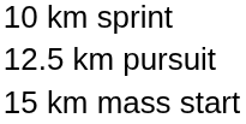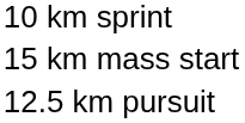 <table>
 <tr>
 <td>10 km sprint<br></td>
+<td></td>
+<td></td>
+<td></td>
+</tr>
+<tr>
+<td>15 km mass start<br></td>
 <td></td>
 <td></td>
 <td></td>
 </tr>
 <tr>
 <td>12.5 km pursuit<br></td>
 <td></td>
 <td></td>
 <td></td>
 </tr>
-<tr>
-<td>15 km mass start<br></td>
-<td></td>
-<td></td>
-<td></td>
-</tr>
 </table>
